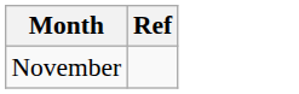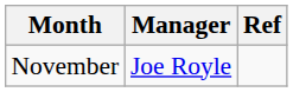 <table class="wikitable" style="text-align:center">
 <tr>
 <th width=0%>Month</th>
+<th width=0%>Manager</th>
 <th width=0%>Ref</th>
 </tr>
 <tr>
 <td>November</td>
+<td> <a href='#'>Joe Royle</a></td>
 <td></td>
 </tr>
 </table>
